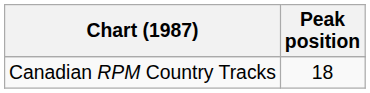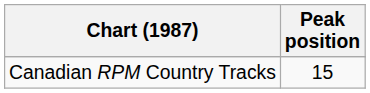 <table class="wikitable sortable">
 <tr>
 <th align="left">Chart (1987)</th>
 <th align="center">Peak<br>position</th>
 </tr>
 <tr>
 </tr>
 <tr>
 <td align="left">Canadian <em>RPM</em> Country Tracks</td>
-<td align="center">18</td>
+<td align="center">15</td>
 </tr>
 </table>
